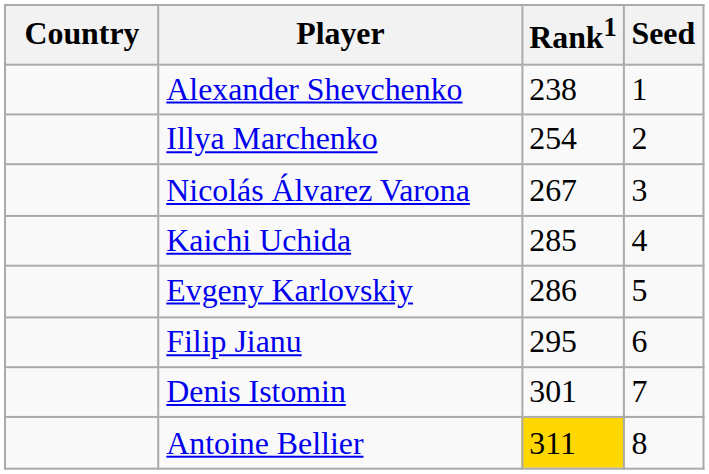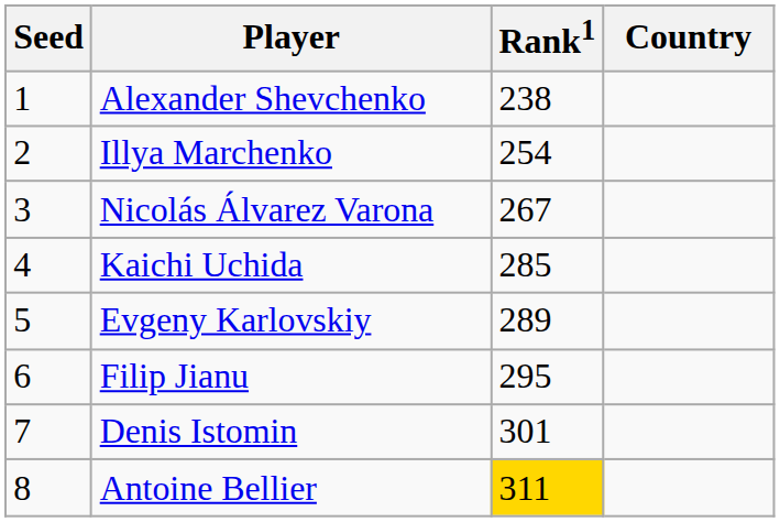 <table class="sortable wikitable">
 <tr>
-<th width="70">Country</th>
+<th>Seed</th>
 <th width="175">Player</th>
 <th>Rank<sup>1</sup></th>
-<th>Seed</th>
+<th width="70">Country</th>
 </tr>
 <tr>
-<td></td>
+<td>1</td>
 <td><a href='#'>Alexander Shevchenko</a></td>
 <td>238</td>
-<td>1</td>
+<td></td>
 </tr>
 <tr>
-<td></td>
+<td>2</td>
 <td><a href='#'>Illya Marchenko</a></td>
 <td>254</td>
-<td>2</td>
+<td></td>
 </tr>
 <tr>
-<td></td>
+<td>3</td>
 <td><a href='#'>Nicolás Álvarez Varona</a></td>
 <td>267</td>
-<td>3</td>
+<td></td>
 </tr>
 <tr>
-<td></td>
+<td>4</td>
 <td><a href='#'>Kaichi Uchida</a></td>
 <td>285</td>
-<td>4</td>
+<td></td>
 </tr>
 <tr>
+<td>5</td>
+<td><a href='#'>Evgeny Karlovskiy</a></td>
+<td>289</td>
 <td></td>
-<td><a href='#'>Evgeny Karlovskiy</a></td>
-<td>286</td>
-<td>5</td>
 </tr>
 <tr>
-<td></td>
+<td>6</td>
 <td><a href='#'>Filip Jianu</a></td>
 <td>295</td>
-<td>6</td>
+<td></td>
 </tr>
 <tr>
-<td></td>
+<td>7</td>
 <td><a href='#'>Denis Istomin</a></td>
 <td>301</td>
-<td>7</td>
+<td></td>
 </tr>
 <tr>
-<td></td>
+<td>8</td>
 <td><a href='#'>Antoine Bellier</a></td>
 <td style="background: gold;">311</td>
-<td>8</td>
+<td></td>
 </tr>
 </table>
